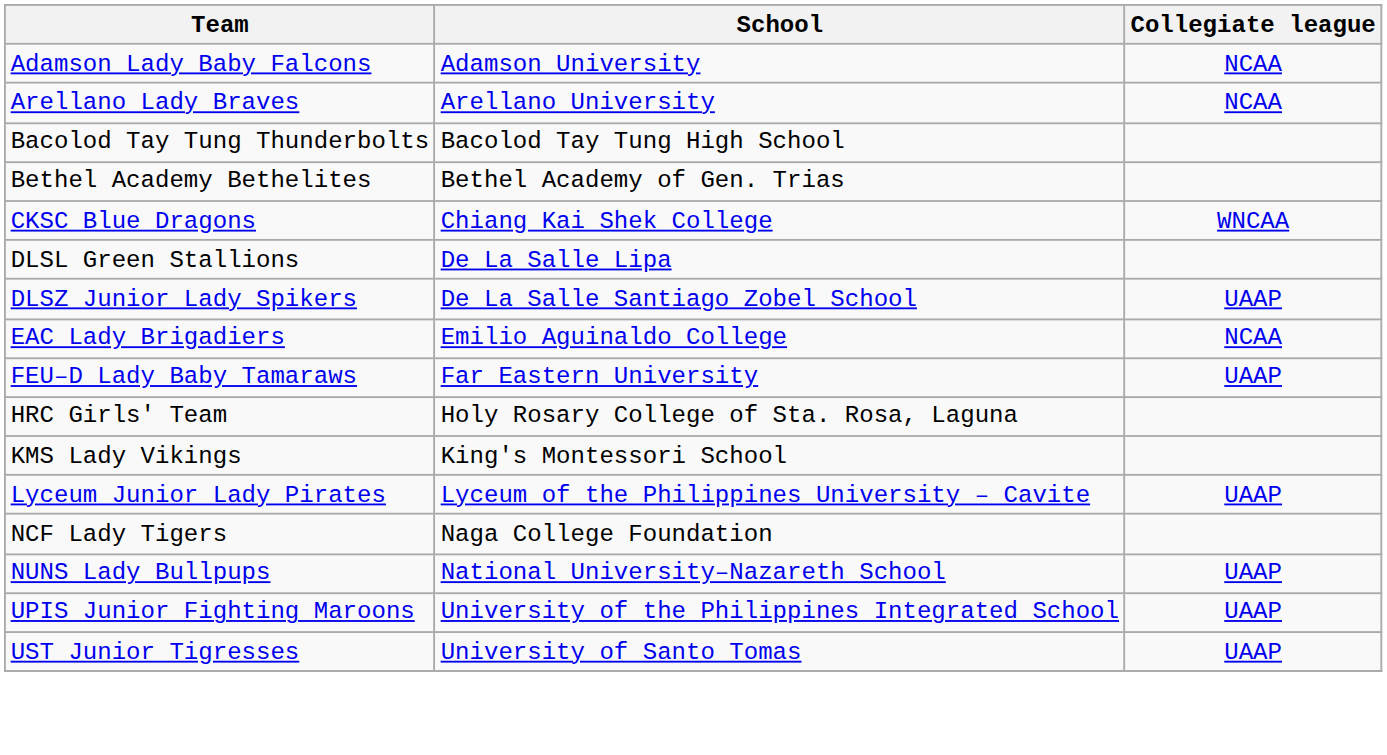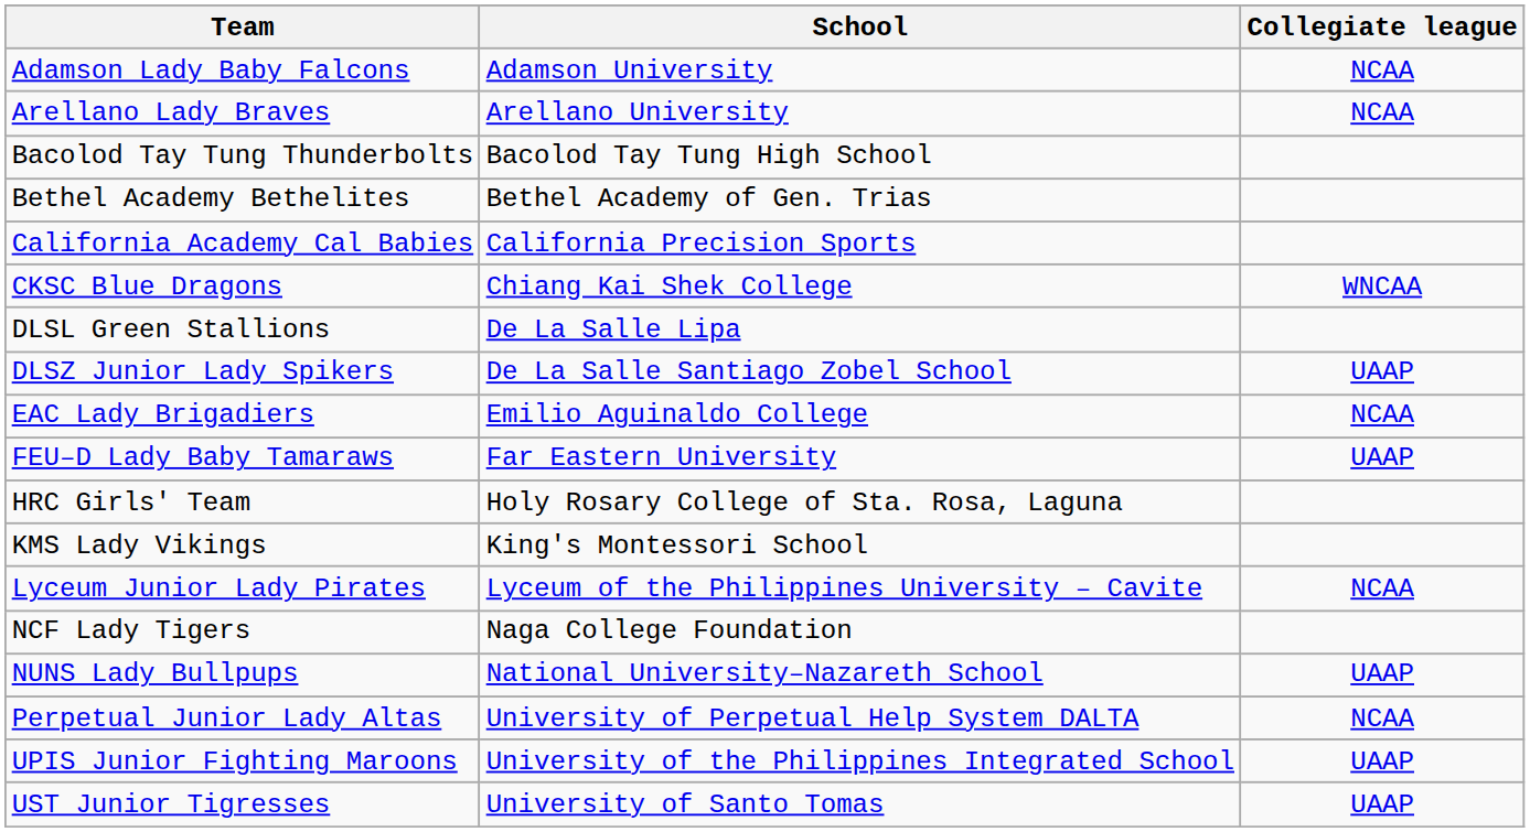 <table class="wikitable sortable">
 <tr>
 <th>Team</th>
 <th>School</th>
 <th>Collegiate league</th>
 </tr>
 <tr>
 <td><a href='#'>Adamson Lady Baby Falcons</a></td>
 <td><a href='#'>Adamson University</a></td>
 <td align=center><a href='#'>NCAA</a></td>
 </tr>
 <tr>
 <td><a href='#'>Arellano Lady Braves</a></td>
 <td><a href='#'>Arellano University</a></td>
 <td align=center><a href='#'>NCAA</a></td>
 </tr>
 <tr>
 <td>Bacolod Tay Tung Thunderbolts</td>
 <td>Bacolod Tay Tung High School</td>
 <td></td>
 </tr>
 <tr>
 <td>Bethel Academy Bethelites</td>
 <td>Bethel Academy of Gen. Trias</td>
+<td></td>
+</tr>
+<tr>
+<td><a href='#'>California Academy Cal Babies</a></td>
+<td><a href='#'>California Precision Sports</a></td>
 <td></td>
 </tr>
 <tr>
 <td><a href='#'>CKSC Blue Dragons</a></td>
 <td><a href='#'>Chiang Kai Shek College</a></td>
 <td align=center><a href='#'>WNCAA</a></td>
 </tr>
 <tr>
 <td>DLSL Green Stallions</td>
 <td><a href='#'>De La Salle Lipa</a></td>
 <td></td>
 </tr>
 <tr>
 <td><a href='#'>DLSZ Junior Lady Spikers</a></td>
 <td><a href='#'>De La Salle Santiago Zobel School</a></td>
 <td align=center><a href='#'>UAAP</a></td>
 </tr>
 <tr>
 <td><a href='#'>EAC Lady Brigadiers</a></td>
 <td><a href='#'>Emilio Aguinaldo College</a></td>
 <td align=center><a href='#'>NCAA</a></td>
 </tr>
 <tr>
 <td><a href='#'>FEU–D Lady Baby Tamaraws</a></td>
 <td><a href='#'>Far Eastern University</a></td>
 <td align=center><a href='#'>UAAP</a></td>
 </tr>
 <tr>
 <td>HRC Girls' Team</td>
 <td>Holy Rosary College of Sta. Rosa, Laguna</td>
 <td></td>
 </tr>
 <tr>
 <td>KMS Lady Vikings</td>
 <td>King's Montessori School</td>
 <td></td>
 </tr>
 <tr>
 <td><a href='#'>Lyceum Junior Lady Pirates</a></td>
 <td><a href='#'>Lyceum of the Philippines University – Cavite</a></td>
-<td align=center><a href='#'>UAAP</a></td>
+<td align=center><a href='#'>NCAA</a></td>
 </tr>
 <tr>
 <td>NCF Lady Tigers</td>
 <td>Naga College Foundation</td>
 <td></td>
 </tr>
 <tr>
 <td><a href='#'>NUNS Lady Bullpups</a></td>
 <td><a href='#'>National University–Nazareth School</a></td>
 <td align=center><a href='#'>UAAP</a></td>
+</tr>
+<tr>
+<td><a href='#'>Perpetual Junior Lady Altas</a></td>
+<td><a href='#'>University of Perpetual Help System DALTA</a></td>
+<td align=center><a href='#'>NCAA</a></td>
 </tr>
 <tr>
 <td><a href='#'>UPIS Junior Fighting Maroons</a></td>
 <td><a href='#'>University of the Philippines Integrated School</a></td>
 <td align=center><a href='#'>UAAP</a></td>
 </tr>
 <tr>
 <td><a href='#'>UST Junior Tigresses</a></td>
 <td><a href='#'>University of Santo Tomas</a></td>
 <td align=center><a href='#'>UAAP</a></td>
 </tr>
 <tr>
 </tr>
 </table>
